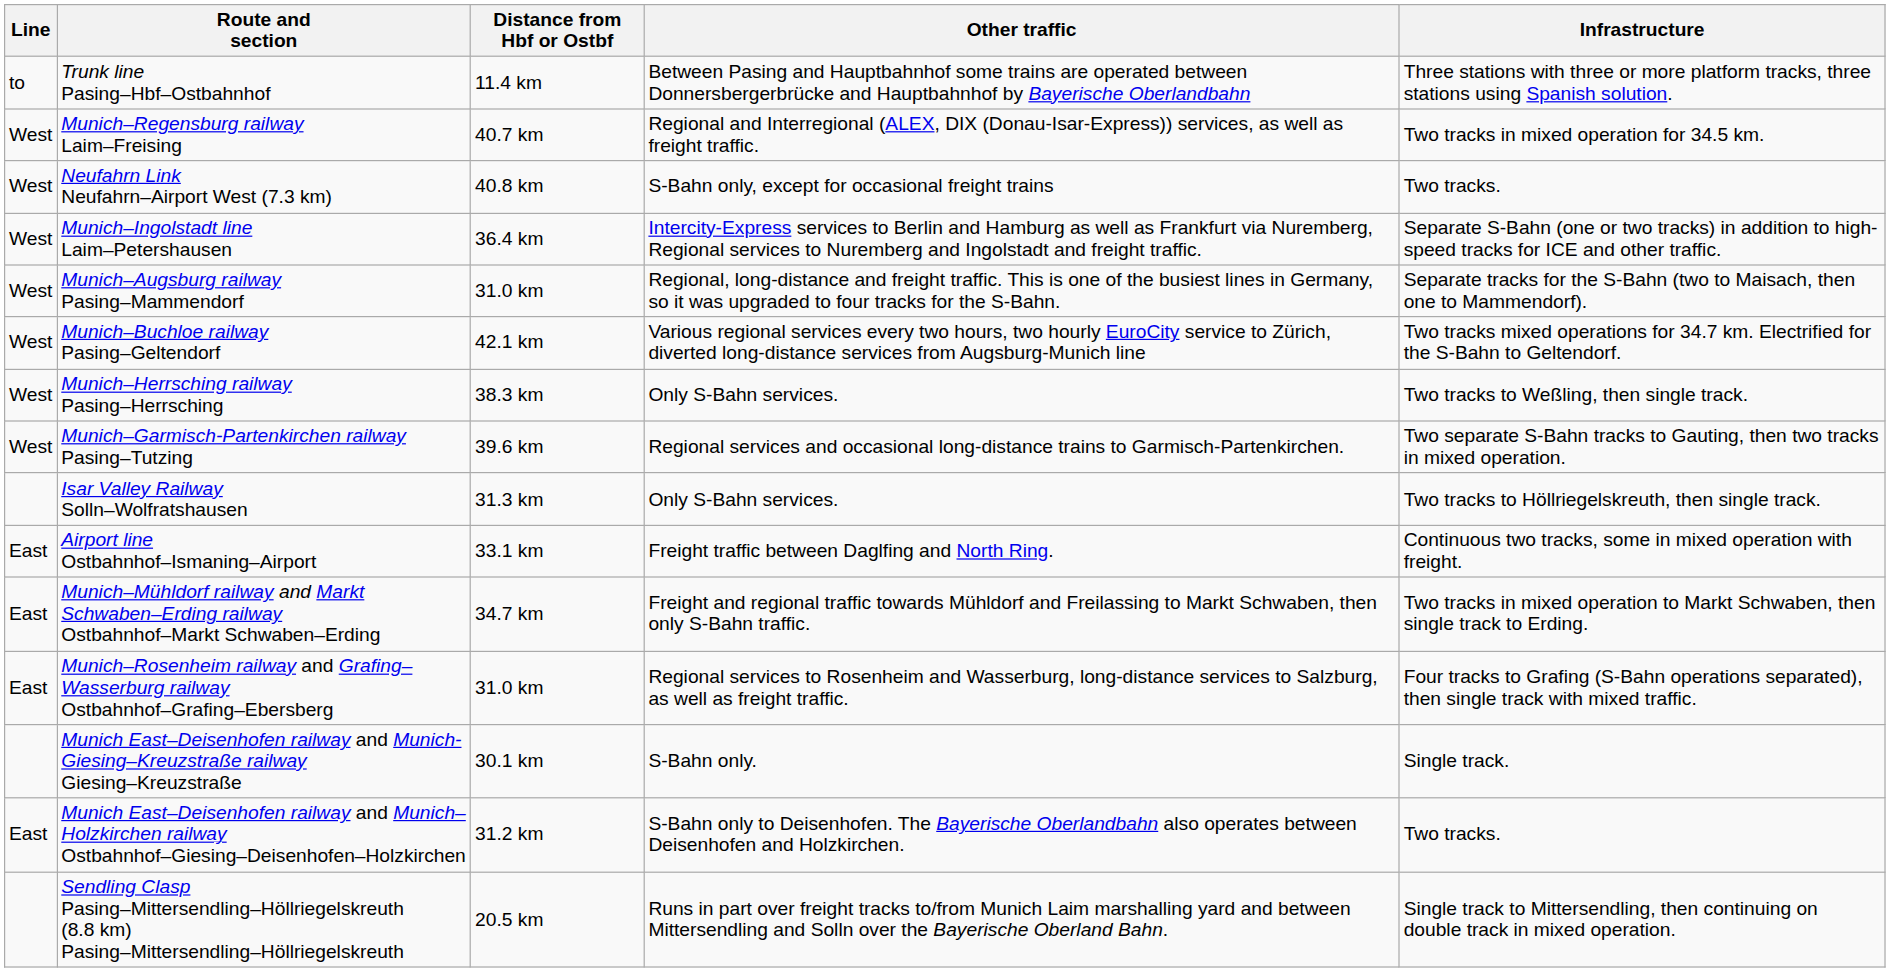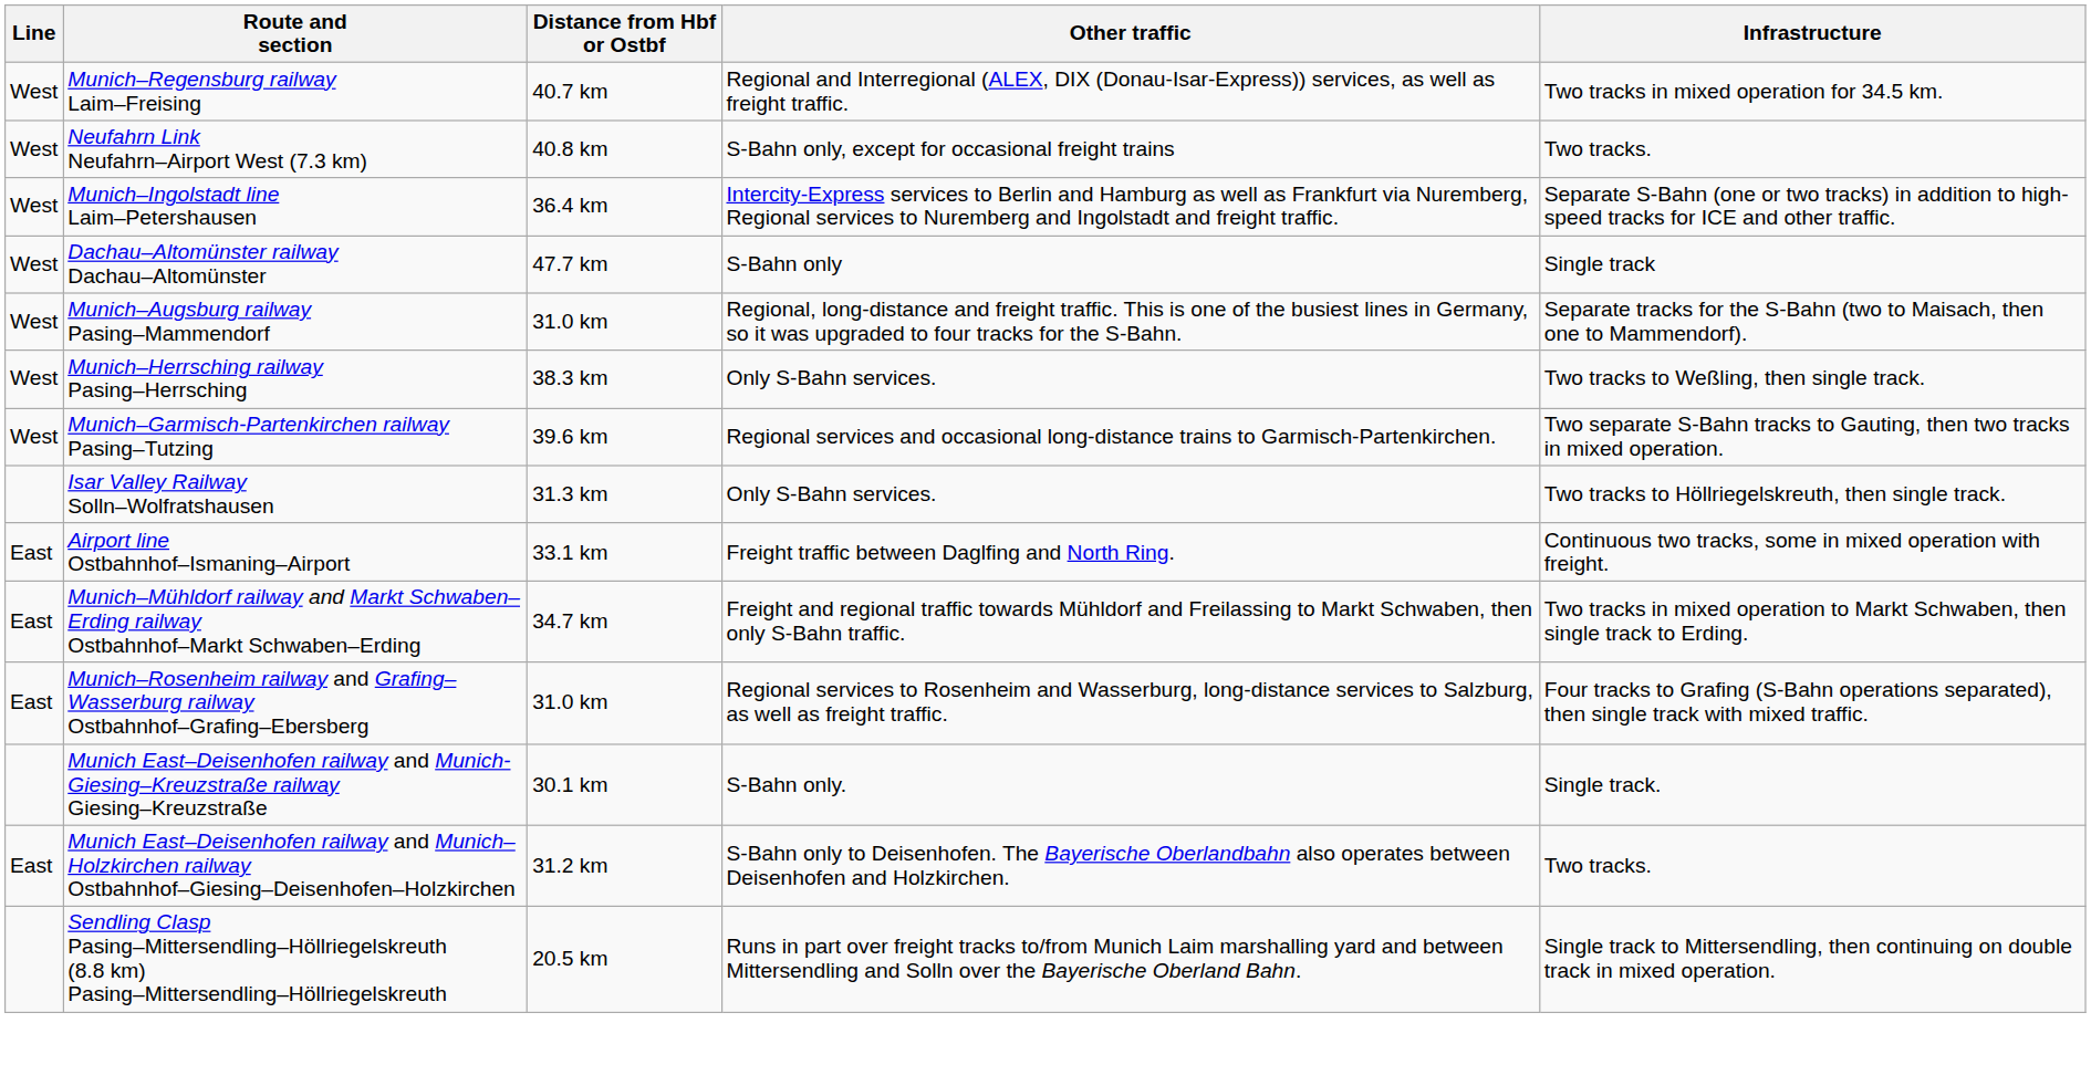 <table class="wikitable">
 <tr>
 <th>Line</th>
 <th>Route and<br>section</th>
 <th>Distance from Hbf or Ostbf</th>
 <th>Other traffic</th>
 <th>Infrastructure</th>
-</tr>
-<tr>
-<td> to </td>
-<td><em>Trunk line</em><br>Pasing–Hbf–Ostbahnhof</td>
-<td>11.4 km</td>
-<td>Between Pasing and Hauptbahnhof some trains are operated between Donnersbergerbrücke and Hauptbahnhof by <em><a href='#'>Bayerische Oberlandbahn</a></em></td>
-<td>Three stations with three or more platform tracks, three stations using <a href='#'>Spanish solution</a>.</td>
 </tr>
 <tr>
 <td> West</td>
 <td><em><a href='#'>Munich–Regensburg railway</a></em><br>Laim–Freising</td>
 <td>40.7 km</td>
 <td>Regional and Interregional (<a href='#'>ALEX</a>, DIX (Donau-Isar-Express)) services, as well as freight traffic.</td>
 <td>Two tracks in mixed operation for 34.5 km.</td>
 </tr>
 <tr>
 <td> West</td>
 <td><em><a href='#'>Neufahrn Link</a></em><br>Neufahrn–Airport West (7.3 km)</td>
 <td>40.8 km </td>
 <td>S-Bahn only, except for occasional freight trains</td>
 <td>Two tracks.</td>
 </tr>
 <tr>
 <td> West</td>
 <td><em><a href='#'>Munich–Ingolstadt line</a></em><br>Laim–Petershausen</td>
 <td>36.4 km</td>
 <td><a href='#'>Intercity-Express</a> services to Berlin and Hamburg as well as Frankfurt via Nuremberg, Regional services to Nuremberg and Ingolstadt and freight traffic.</td>
 <td>Separate S-Bahn (one or two tracks) in addition to high-speed tracks for ICE and other traffic.</td>
 </tr>
 <tr>
 <td> West</td>
+<td><em><a href='#'>Dachau–Altomünster railway</a></em><br>Dachau–Altomünster</td>
+<td>47.7 km</td>
+<td>S-Bahn only</td>
+<td>Single track</td>
+</tr>
+<tr>
+<td> West</td>
 <td><em><a href='#'>Munich–Augsburg railway</a></em><br>Pasing–Mammendorf</td>
 <td>31.0 km</td>
 <td>Regional, long-distance and freight traffic. This is one of the busiest lines in Germany, so it was upgraded to four tracks for the S-Bahn.</td>
 <td>Separate tracks for the S-Bahn (two to Maisach, then one to Mammendorf).</td>
-</tr>
-<tr>
-<td> West</td>
-<td><em><a href='#'>Munich–Buchloe railway</a></em><br>Pasing–Geltendorf</td>
-<td>42.1 km</td>
-<td>Various regional services every two hours, two hourly <a href='#'>EuroCity</a> service to Zürich, diverted long-distance services from Augsburg-Munich line</td>
-<td>Two tracks mixed operations for 34.7 km. Electrified for the S-Bahn to Geltendorf.</td>
 </tr>
 <tr>
 <td> West<br></td>
 <td><em><a href='#'>Munich–Herrsching railway</a></em><br>Pasing–Herrsching</td>
 <td>38.3 km</td>
 <td>Only S-Bahn services.</td>
 <td>Two tracks to Weßling, then single track.</td>
 </tr>
 <tr>
 <td> West</td>
 <td><em><a href='#'>Munich–Garmisch-Partenkirchen railway</a></em><br>Pasing–Tutzing</td>
 <td>39.6 km</td>
 <td>Regional services and occasional long-distance trains to Garmisch-Partenkirchen.</td>
 <td>Two separate S-Bahn tracks to Gauting, then two tracks in mixed operation.</td>
 </tr>
 <tr>
 <td></td>
 <td><em><a href='#'>Isar Valley Railway</a></em><br>Solln–Wolfratshausen</td>
 <td>31.3 km</td>
 <td>Only S-Bahn services.</td>
 <td>Two tracks to Höllriegelskreuth, then single track.</td>
 </tr>
 <tr>
 <td> East</td>
 <td><em><a href='#'>Airport line</a></em><br>Ostbahnhof–Ismaning–Airport</td>
 <td>33.1 km</td>
 <td>Freight traffic between Daglfing and <a href='#'>North Ring</a>.</td>
 <td>Continuous two tracks, some in mixed operation with freight.</td>
 </tr>
 <tr>
 <td> East</td>
 <td><em><a href='#'>Munich–Mühldorf railway</a> and <a href='#'>Markt Schwaben–Erding railway</a></em><br>Ostbahnhof–Markt Schwaben–Erding</td>
 <td>34.7 km</td>
 <td>Freight and regional traffic towards Mühldorf and Freilassing to Markt Schwaben, then only S-Bahn traffic.</td>
 <td>Two tracks in mixed operation to Markt Schwaben, then single track to Erding.</td>
 </tr>
 <tr>
 <td> East</td>
 <td><em><a href='#'>Munich–Rosenheim railway</a></em> and <em><a href='#'>Grafing–Wasserburg railway</a></em><br>Ostbahnhof–Grafing–Ebersberg</td>
 <td>31.0 km</td>
 <td>Regional services to Rosenheim and Wasserburg, long-distance services to Salzburg, as well as freight traffic.</td>
 <td>Four tracks to Grafing (S-Bahn operations separated), then single track with mixed traffic.</td>
 </tr>
 <tr>
 <td></td>
 <td><em><a href='#'>Munich East–Deisenhofen railway</a></em> and <em><a href='#'>Munich-Giesing–Kreuzstraße railway</a></em><br>Giesing–Kreuzstraße</td>
 <td>30.1 km</td>
 <td>S-Bahn only.</td>
 <td>Single track.</td>
 </tr>
 <tr>
 <td> East</td>
 <td><em><a href='#'>Munich East–Deisenhofen railway</a></em> and <em><a href='#'>Munich–Holzkirchen railway</a></em><br>Ostbahnhof–Giesing–Deisenhofen–Holzkirchen</td>
 <td>31.2 km </td>
 <td>S-Bahn only to Deisenhofen. The <em><a href='#'>Bayerische Oberlandbahn</a></em> also operates between Deisenhofen and Holzkirchen.</td>
 <td>Two tracks.</td>
 </tr>
 <tr>
 <td></td>
 <td><em><a href='#'>Sendling Clasp</a></em><br>Pasing–Mittersendling–Höllriegelskreuth (8.8 km)<br>Pasing–Mittersendling–Höllriegelskreuth</td>
 <td>20.5 km</td>
 <td>Runs in part over freight tracks to/from Munich Laim marshalling yard and between Mittersendling and Solln over the<em> Bayerische Oberland Bahn</em>.</td>
 <td>Single track to Mittersendling, then continuing on double track in mixed operation.</td>
 </tr>
 </table>
